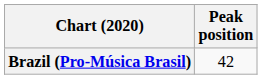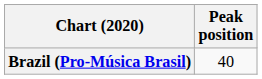 <table class="wikitable plainrowheaders" style="text-align:center">
 <tr>
 <th scope="col">Chart (2020)</th>
 <th scope="col">Peak<br>position</th>
 </tr>
 <tr>
 <th scope="row">Brazil (<a href='#'>Pro-Música Brasil</a>)</th>
-<td>42</td>
+<td>40</td>
 </tr>
 </table>
